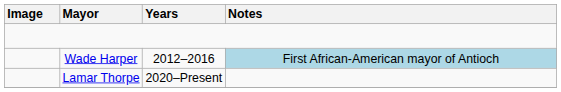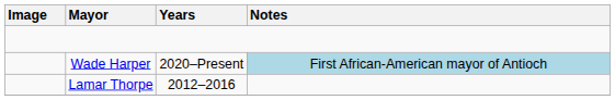 <table class="wikitable" style="text-align:center">
 <tr>
 <th style="text-align:left; width:10%;">Image</th>
 <th style="text-align:left; width:15%;">Mayor</th>
 <th style="text-align:left; width:15%;">Years</th>
 <th style="text-align:left; width:60%;">Notes</th>
 </tr>
 <tr style="height:2em">
 </tr>
 <tr>
 <td></td>
 <td><a href='#'>Wade Harper</a></td>
-<td>2012–2016</td>
+<td>2020–Present</td>
 <td style="background: lightblue;">First African-American mayor of Antioch</td>
 </tr>
 <tr>
 <td></td>
 <td><a href='#'>Lamar Thorpe</a></td>
-<td>2020–Present</td>
+<td>2012–2016</td>
 <td></td>
 </tr>
 <tr>
 </tr>
 </table>
